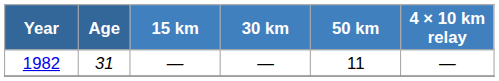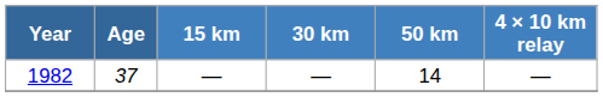 <table class="wikitable" style="font-size:95%; text-align:center; border:grey solid 1px; border-collapse:collapse; background:#ffffff;">
 <tr>
 <th style="background-color:#369; color:white; width:60px;"> Year </th>
 <th style="background-color:#369; color:white; width:40px;"> Age </th>
 <th style="background-color:#4180be; color:white; width:75px;"> 15 km </th>
 <th style="background-color:#4180be; color:white; width:75px;"> 30 km </th>
 <th style="background-color:#4180be; color:white; width:75px;"> 50 km </th>
 <th style="background-color:#4180be; color:white; width:75px;"> 4 × 10 km <br> relay </th>
 </tr>
 <tr>
 <td><a href='#'>1982</a></td>
-<td><em>31</em></td>
+<td><em>37</em></td>
 <td>—</td>
 <td>—</td>
-<td>11</td>
+<td>14</td>
 <td>—</td>
 </tr>
 <tr>
 </tr>
 </table>
